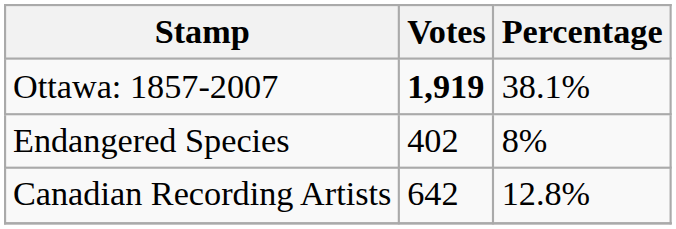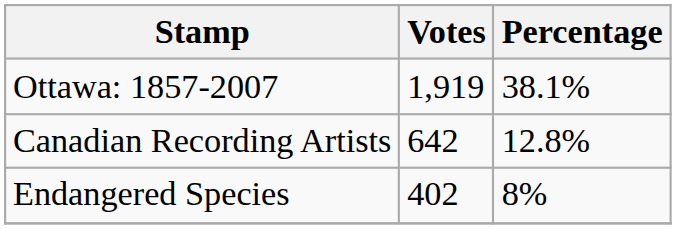 <table class="wikitable sortable">
 <tr>
 <th>Stamp</th>
 <th>Votes</th>
 <th>Percentage</th>
 </tr>
 <tr>
 <td>Ottawa: 1857-2007</td>
-<td><strong>1,919</strong></td>
+<td>1,919</td>
 <td>38.1%</td>
+</tr>
+<tr>
+<td>Canadian Recording Artists</td>
+<td>642</td>
+<td>12.8%</td>
 </tr>
 <tr>
 <td>Endangered Species</td>
 <td>402</td>
 <td>8%</td>
 </tr>
 <tr>
-<td>Canadian Recording Artists</td>
-<td>642</td>
-<td>12.8%</td>
-</tr>
-<tr>
 </tr>
 </table>
